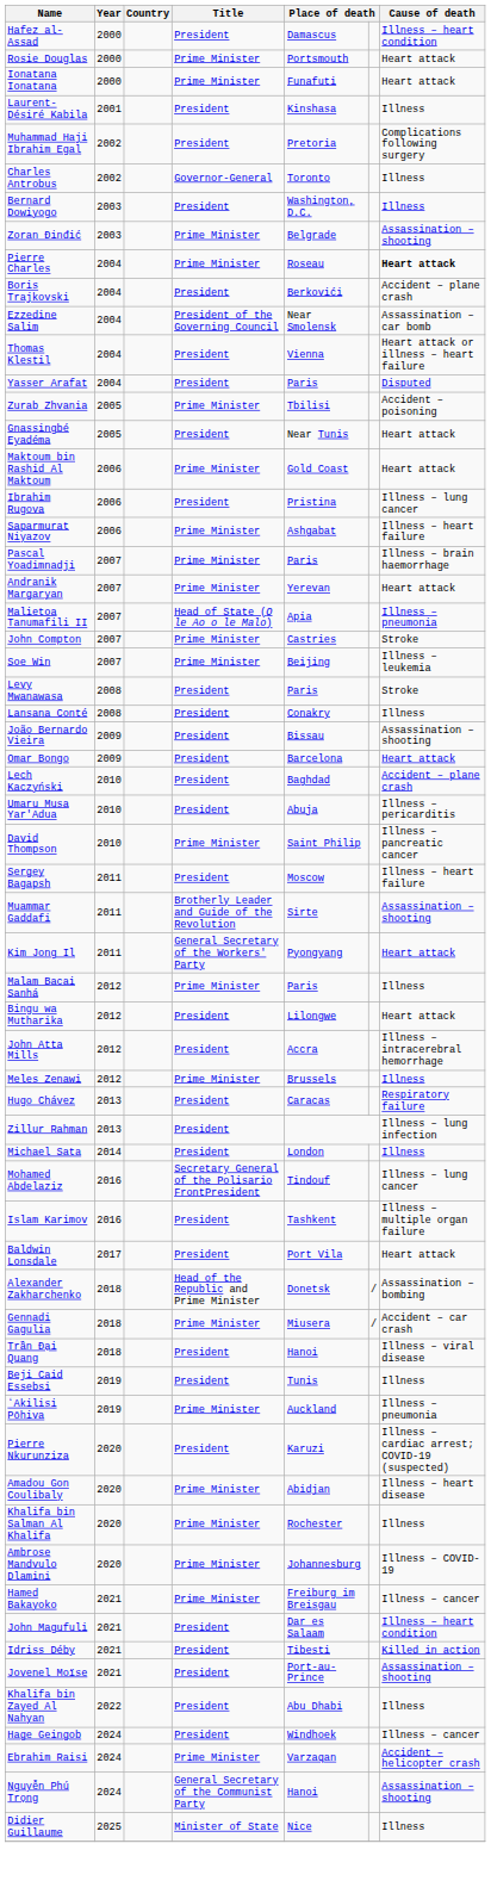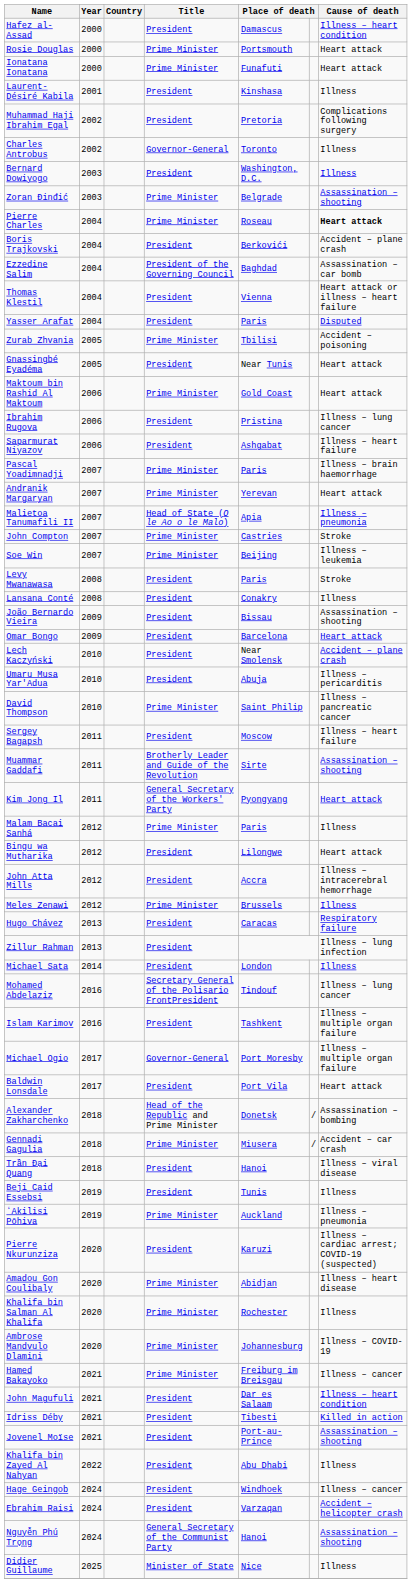 <table class="wikitable sortable">
 <tr>
 <th>Name</th>
 <th>Year</th>
 <th>Country</th>
 <th>Title</th>
 <th colspan="2">Place of death</th>
 <th>Cause of death</th>
 </tr>
 <tr>
 <td><a href='#'>Hafez al-Assad</a></td>
 <td>2000</td>
 <td></td>
 <td><a href='#'>President</a></td>
 <td><a href='#'>Damascus</a></td>
 <td></td>
 <td><a href='#'>Illness – heart condition</a></td>
 </tr>
 <tr>
 <td><a href='#'>Rosie Douglas</a></td>
 <td>2000</td>
 <td></td>
 <td><a href='#'>Prime Minister</a></td>
 <td><a href='#'>Portsmouth</a></td>
 <td></td>
 <td>Heart attack</td>
 </tr>
 <tr>
 <td><a href='#'>Ionatana Ionatana</a></td>
 <td>2000</td>
 <td></td>
 <td><a href='#'>Prime Minister</a></td>
 <td><a href='#'>Funafuti</a></td>
 <td></td>
 <td>Heart attack</td>
 </tr>
 <tr>
 <td><a href='#'>Laurent-Désiré Kabila</a></td>
 <td>2001</td>
 <td></td>
 <td><a href='#'>President</a></td>
 <td><a href='#'>Kinshasa</a></td>
 <td></td>
 <td>Illness</td>
 </tr>
 <tr>
 <td><a href='#'>Muhammad Haji Ibrahim Egal</a></td>
 <td>2002</td>
 <td><em></em></td>
 <td><a href='#'>President</a></td>
 <td><a href='#'>Pretoria</a></td>
 <td></td>
 <td>Complications following surgery</td>
 </tr>
 <tr>
 <td><a href='#'>Charles Antrobus</a></td>
 <td>2002</td>
 <td></td>
 <td><a href='#'>Governor-General</a></td>
 <td><a href='#'>Toronto</a></td>
 <td></td>
 <td>Illness</td>
 </tr>
 <tr>
 <td><a href='#'>Bernard Dowiyogo</a></td>
 <td>2003</td>
 <td></td>
 <td><a href='#'>President</a></td>
 <td><a href='#'>Washington, D.C.</a></td>
 <td></td>
 <td><a href='#'>Illness</a></td>
 </tr>
 <tr>
 <td><a href='#'>Zoran Đinđić</a></td>
 <td>2003</td>
 <td></td>
 <td><a href='#'>Prime Minister</a></td>
 <td><a href='#'>Belgrade</a></td>
 <td></td>
 <td><a href='#'>Assassination – shooting</a></td>
 </tr>
 <tr>
 <td><a href='#'>Pierre Charles</a></td>
 <td>2004</td>
 <td></td>
 <td><a href='#'>Prime Minister</a></td>
 <td><a href='#'>Roseau</a></td>
 <td></td>
 <td><strong>Heart attack</strong></td>
 </tr>
 <tr>
 <td><a href='#'>Boris Trajkovski</a></td>
 <td>2004</td>
 <td></td>
 <td><a href='#'>President</a></td>
 <td><a href='#'>Berkovići</a></td>
 <td></td>
 <td>Accident – plane crash</td>
 </tr>
 <tr>
 <td><a href='#'>Ezzedine Salim</a></td>
 <td>2004</td>
 <td></td>
 <td><a href='#'>President of the Governing Council</a></td>
-<td>Near <a href='#'>Smolensk</a></td>
+<td><a href='#'>Baghdad</a></td>
 <td></td>
 <td>Assassination – car bomb</td>
 </tr>
 <tr>
 <td><a href='#'>Thomas Klestil</a></td>
 <td>2004</td>
 <td></td>
 <td><a href='#'>President</a></td>
 <td><a href='#'>Vienna</a></td>
 <td></td>
 <td>Heart attack or illness – heart failure</td>
 </tr>
 <tr>
 <td><a href='#'>Yasser Arafat</a></td>
 <td>2004</td>
 <td></td>
 <td><a href='#'>President</a></td>
 <td><a href='#'>Paris</a></td>
 <td></td>
 <td><a href='#'>Disputed</a></td>
 </tr>
 <tr>
 <td><a href='#'>Zurab Zhvania</a></td>
 <td>2005</td>
 <td></td>
 <td><a href='#'>Prime Minister</a></td>
 <td><a href='#'>Tbilisi</a></td>
 <td></td>
 <td>Accident – poisoning</td>
 </tr>
 <tr>
 <td><a href='#'>Gnassingbé Eyadéma</a></td>
 <td>2005</td>
 <td></td>
 <td><a href='#'>President</a></td>
 <td>Near <a href='#'>Tunis</a></td>
 <td></td>
 <td>Heart attack</td>
 </tr>
 <tr>
 <td><a href='#'>Maktoum bin Rashid Al Maktoum</a></td>
 <td>2006</td>
 <td></td>
 <td><a href='#'>Prime Minister</a></td>
 <td><a href='#'>Gold Coast</a></td>
 <td></td>
 <td>Heart attack</td>
 </tr>
 <tr>
 <td><a href='#'>Ibrahim Rugova</a></td>
 <td>2006</td>
 <td></td>
 <td><a href='#'>President</a></td>
 <td><a href='#'>Pristina</a></td>
 <td></td>
 <td>Illness – lung cancer</td>
 </tr>
 <tr>
 <td><a href='#'>Saparmurat Niyazov</a></td>
 <td>2006</td>
 <td></td>
-<td><a href='#'>Prime Minister</a></td>
+<td><a href='#'>President</a></td>
 <td><a href='#'>Ashgabat</a></td>
 <td></td>
 <td>Illness – heart failure</td>
 </tr>
 <tr>
 <td><a href='#'>Pascal Yoadimnadji</a></td>
 <td>2007</td>
 <td></td>
 <td><a href='#'>Prime Minister</a></td>
 <td><a href='#'>Paris</a></td>
 <td></td>
 <td>Illness – brain haemorrhage</td>
 </tr>
 <tr>
 <td><a href='#'>Andranik Margaryan</a></td>
 <td>2007</td>
 <td></td>
 <td><a href='#'>Prime Minister</a></td>
 <td><a href='#'>Yerevan</a></td>
 <td></td>
 <td>Heart attack</td>
 </tr>
 <tr>
 <td><a href='#'>Malietoa Tanumafili II</a></td>
 <td>2007</td>
 <td></td>
 <td><a href='#'>Head of State (<em>O le Ao o le Malo</em>)</a></td>
 <td><a href='#'>Apia</a></td>
 <td></td>
 <td><a href='#'>Illness – pneumonia</a></td>
 </tr>
 <tr>
 <td><a href='#'>John Compton</a></td>
 <td>2007</td>
 <td></td>
 <td><a href='#'>Prime Minister</a></td>
 <td><a href='#'>Castries</a></td>
 <td></td>
 <td>Stroke</td>
 </tr>
 <tr>
 <td><a href='#'>Soe Win</a></td>
 <td>2007</td>
 <td></td>
 <td><a href='#'>Prime Minister</a></td>
 <td><a href='#'>Beijing</a></td>
 <td></td>
 <td>Illness – leukemia</td>
 </tr>
 <tr>
 <td><a href='#'>Levy Mwanawasa</a></td>
 <td>2008</td>
 <td></td>
 <td><a href='#'>President</a></td>
 <td><a href='#'>Paris</a></td>
 <td></td>
 <td>Stroke</td>
 </tr>
 <tr>
 <td><a href='#'>Lansana Conté</a></td>
 <td>2008</td>
 <td></td>
 <td><a href='#'>President</a></td>
 <td><a href='#'>Conakry</a></td>
 <td></td>
 <td>Illness</td>
 </tr>
 <tr>
 <td><a href='#'>João Bernardo Vieira</a></td>
 <td>2009</td>
 <td></td>
 <td><a href='#'>President</a></td>
 <td><a href='#'>Bissau</a></td>
 <td></td>
 <td>Assassination – shooting</td>
 </tr>
 <tr>
 <td><a href='#'>Omar Bongo</a></td>
 <td>2009</td>
 <td></td>
 <td><a href='#'>President</a></td>
 <td><a href='#'>Barcelona</a></td>
 <td></td>
 <td><a href='#'>Heart attack</a></td>
 </tr>
 <tr>
 <td><a href='#'>Lech Kaczyński</a></td>
 <td>2010</td>
 <td></td>
 <td><a href='#'>President</a></td>
-<td><a href='#'>Baghdad</a></td>
+<td>Near <a href='#'>Smolensk</a></td>
 <td></td>
 <td><a href='#'>Accident – plane crash</a></td>
 </tr>
 <tr>
 <td><a href='#'>Umaru Musa Yar'Adua</a></td>
 <td>2010</td>
 <td></td>
 <td><a href='#'>President</a></td>
 <td><a href='#'>Abuja</a></td>
 <td></td>
 <td>Illness – pericarditis</td>
 </tr>
 <tr>
 <td><a href='#'>David Thompson</a></td>
 <td>2010</td>
 <td></td>
 <td><a href='#'>Prime Minister</a></td>
 <td><a href='#'>Saint Philip</a></td>
 <td></td>
 <td>Illness – pancreatic cancer</td>
 </tr>
 <tr>
 <td><a href='#'>Sergey Bagapsh</a></td>
 <td>2011</td>
 <td><em></em></td>
 <td><a href='#'>President</a></td>
 <td><a href='#'>Moscow</a></td>
 <td></td>
 <td>Illness – heart failure</td>
 </tr>
 <tr>
 <td><a href='#'>Muammar Gaddafi</a></td>
 <td>2011</td>
 <td></td>
 <td><a href='#'>Brotherly Leader and Guide of the Revolution</a></td>
 <td><a href='#'>Sirte</a></td>
 <td></td>
 <td><a href='#'>Assassination – shooting</a></td>
 </tr>
 <tr>
 <td><a href='#'>Kim Jong Il</a></td>
 <td>2011</td>
 <td></td>
 <td><a href='#'>General Secretary of the Workers' Party</a></td>
 <td><a href='#'>Pyongyang</a></td>
 <td></td>
 <td><a href='#'>Heart attack</a></td>
 </tr>
 <tr>
 <td><a href='#'>Malam Bacai Sanhá</a></td>
 <td>2012</td>
 <td></td>
 <td><a href='#'>Prime Minister</a></td>
 <td><a href='#'>Paris</a></td>
 <td></td>
 <td>Illness</td>
 </tr>
 <tr>
 <td><a href='#'>Bingu wa Mutharika</a></td>
 <td>2012</td>
 <td></td>
 <td><a href='#'>President</a></td>
 <td><a href='#'>Lilongwe</a></td>
 <td></td>
 <td>Heart attack</td>
 </tr>
 <tr>
 <td><a href='#'>John Atta Mills</a></td>
 <td>2012</td>
 <td></td>
 <td><a href='#'>President</a></td>
 <td><a href='#'>Accra</a></td>
 <td></td>
 <td>Illness – intracerebral hemorrhage</td>
 </tr>
 <tr>
 <td><a href='#'>Meles Zenawi</a></td>
 <td>2012</td>
 <td></td>
 <td><a href='#'>Prime Minister</a></td>
 <td><a href='#'>Brussels</a></td>
 <td></td>
 <td><a href='#'>Illness</a></td>
 </tr>
 <tr>
 <td><a href='#'>Hugo Chávez</a></td>
 <td>2013</td>
 <td></td>
 <td><a href='#'>President</a></td>
 <td><a href='#'>Caracas</a></td>
 <td></td>
 <td><a href='#'>Respiratory failure</a></td>
 </tr>
 <tr>
 <td><a href='#'>Zillur Rahman</a></td>
 <td>2013</td>
 <td></td>
 <td><a href='#'>President</a></td>
 <td colspan="2"></td>
 <td>Illness – lung infection</td>
 </tr>
 <tr>
 <td><a href='#'>Michael Sata</a></td>
 <td>2014</td>
 <td></td>
 <td><a href='#'>President</a></td>
 <td><a href='#'>London</a></td>
 <td></td>
 <td><a href='#'>Illness</a></td>
 </tr>
 <tr>
 <td><a href='#'>Mohamed Abdelaziz</a></td>
 <td>2016</td>
 <td><em></em></td>
 <td><a href='#'>Secretary General of the Polisario Front</a><a href='#'>President</a></td>
 <td><a href='#'>Tindouf</a></td>
 <td></td>
 <td>Illness – lung cancer</td>
 </tr>
 <tr>
 <td><a href='#'>Islam Karimov</a></td>
 <td>2016</td>
 <td></td>
 <td><a href='#'>President</a></td>
 <td><a href='#'>Tashkent</a></td>
+<td></td>
+<td>Illness – multiple organ failure</td>
+</tr>
+<tr>
+<td><a href='#'>Michael Ogio</a></td>
+<td>2017</td>
+<td></td>
+<td><a href='#'>Governor-General</a></td>
+<td><a href='#'>Port Moresby</a></td>
 <td></td>
 <td>Illness – multiple organ failure</td>
 </tr>
 <tr>
 <td><a href='#'>Baldwin Lonsdale</a></td>
 <td>2017</td>
 <td></td>
 <td><a href='#'>President</a></td>
 <td><a href='#'>Port Vila</a></td>
 <td></td>
 <td>Heart attack</td>
 </tr>
 <tr>
 <td><a href='#'>Alexander Zakharchenko</a></td>
 <td>2018</td>
 <td><em></em></td>
 <td><a href='#'>Head of the Republic</a> and Prime Minister</td>
 <td><a href='#'>Donetsk</a></td>
 <td><em></em>/</td>
 <td>Assassination – bombing</td>
 </tr>
 <tr>
 <td><a href='#'>Gennadi Gagulia</a></td>
 <td>2018</td>
 <td><em></em></td>
 <td><a href='#'>Prime Minister</a></td>
 <td><a href='#'>Miusera</a></td>
 <td><em></em>/</td>
 <td>Accident – car crash</td>
 </tr>
 <tr>
 <td><a href='#'>Trần Đại Quang</a></td>
 <td>2018</td>
 <td></td>
 <td><a href='#'>President</a></td>
 <td><a href='#'>Hanoi</a></td>
 <td></td>
 <td>Illness – viral disease</td>
 </tr>
 <tr>
 <td><a href='#'>Beji Caid Essebsi</a></td>
 <td>2019</td>
 <td></td>
 <td><a href='#'>President</a></td>
 <td><a href='#'>Tunis</a></td>
 <td></td>
 <td>Illness</td>
 </tr>
 <tr>
 <td><a href='#'>ʻAkilisi Pōhiva</a></td>
 <td>2019</td>
 <td></td>
 <td><a href='#'>Prime Minister</a></td>
 <td><a href='#'>Auckland</a></td>
 <td></td>
 <td>Illness – pneumonia</td>
 </tr>
 <tr>
 <td><a href='#'>Pierre Nkurunziza</a></td>
 <td>2020</td>
 <td></td>
 <td><a href='#'>President</a></td>
 <td><a href='#'>Karuzi</a></td>
 <td></td>
 <td>Illness – cardiac arrest; COVID-19 (suspected)</td>
 </tr>
 <tr>
 <td><a href='#'>Amadou Gon Coulibaly</a></td>
 <td>2020</td>
 <td></td>
 <td><a href='#'>Prime Minister</a></td>
 <td><a href='#'>Abidjan</a></td>
 <td></td>
 <td>Illness – heart disease</td>
 </tr>
 <tr>
 <td><a href='#'>Khalifa bin Salman Al Khalifa</a></td>
 <td>2020</td>
 <td></td>
 <td><a href='#'>Prime Minister</a></td>
 <td><a href='#'>Rochester</a></td>
 <td></td>
 <td>Illness</td>
 </tr>
 <tr>
 <td><a href='#'>Ambrose Mandvulo Dlamini</a></td>
 <td>2020</td>
 <td></td>
 <td><a href='#'>Prime Minister</a></td>
 <td><a href='#'>Johannesburg</a></td>
 <td></td>
 <td>Illness – COVID-19</td>
 </tr>
 <tr>
 <td><a href='#'>Hamed Bakayoko</a></td>
 <td>2021</td>
 <td></td>
 <td><a href='#'>Prime Minister</a></td>
 <td><a href='#'>Freiburg im Breisgau</a></td>
 <td></td>
 <td>Illness – cancer</td>
 </tr>
 <tr>
 <td><a href='#'>John Magufuli</a></td>
 <td>2021</td>
 <td></td>
 <td><a href='#'>President</a></td>
 <td><a href='#'>Dar es Salaam</a></td>
 <td></td>
 <td><a href='#'>Illness – heart condition</a></td>
 </tr>
 <tr>
 <td><a href='#'>Idriss Déby</a></td>
 <td>2021</td>
 <td></td>
 <td><a href='#'>President</a></td>
 <td><a href='#'>Tibesti</a></td>
 <td></td>
 <td><a href='#'>Killed in action</a></td>
 </tr>
 <tr>
 <td><a href='#'>Jovenel Moïse</a></td>
 <td>2021</td>
 <td></td>
 <td><a href='#'>President</a></td>
 <td><a href='#'>Port-au-Prince</a></td>
 <td></td>
 <td><a href='#'>Assassination – shooting</a></td>
 </tr>
 <tr>
 <td><a href='#'>Khalifa bin Zayed Al Nahyan</a></td>
 <td>2022</td>
 <td></td>
 <td><a href='#'>President</a></td>
 <td><a href='#'>Abu Dhabi</a></td>
 <td></td>
 <td>Illness</td>
 </tr>
 <tr>
 <td><a href='#'>Hage Geingob</a></td>
 <td>2024</td>
 <td></td>
 <td><a href='#'>President</a></td>
 <td><a href='#'>Windhoek</a></td>
 <td></td>
 <td>Illness – cancer</td>
 </tr>
 <tr>
 <td><a href='#'>Ebrahim Raisi</a></td>
 <td>2024</td>
 <td></td>
-<td><a href='#'>Prime Minister</a></td>
+<td><a href='#'>President</a></td>
 <td><a href='#'>Varzaqan</a></td>
 <td></td>
 <td><a href='#'>Accident – helicopter crash</a></td>
 </tr>
 <tr>
 <td><a href='#'>Nguyễn Phú Trọng</a></td>
 <td>2024</td>
 <td></td>
 <td><a href='#'>General Secretary of the Communist Party</a></td>
 <td><a href='#'>Hanoi</a></td>
 <td></td>
 <td><a href='#'>Assassination – shooting</a></td>
 </tr>
 <tr>
 <td><a href='#'>Didier Guillaume</a></td>
 <td>2025</td>
 <td></td>
 <td><a href='#'>Minister of State</a></td>
 <td><a href='#'>Nice</a></td>
 <td></td>
 <td>Illness</td>
 </tr>
 <tr>
 </tr>
 </table>
